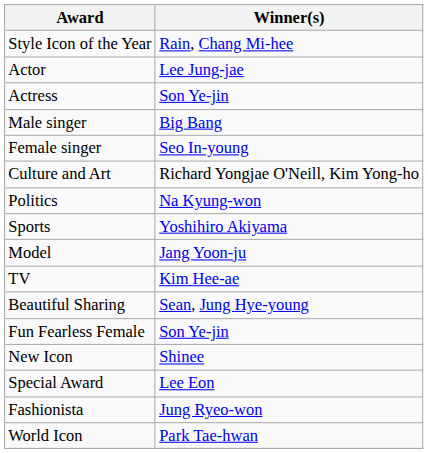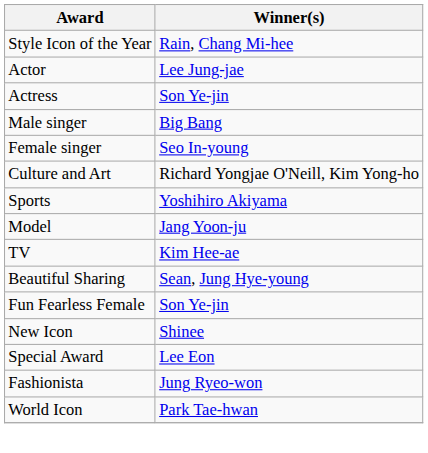 <table class="wikitable">
 <tr>
 <th>Award</th>
 <th>Winner(s)</th>
 </tr>
 <tr>
 <td>Style Icon of the Year</td>
 <td><a href='#'>Rain</a>, <a href='#'>Chang Mi-hee</a></td>
 </tr>
 <tr>
 <td>Actor</td>
 <td><a href='#'>Lee Jung-jae</a></td>
 </tr>
 <tr>
 <td>Actress</td>
 <td><a href='#'>Son Ye-jin</a></td>
 </tr>
 <tr>
 <td>Male singer</td>
 <td><a href='#'>Big Bang</a></td>
 </tr>
 <tr>
 <td>Female singer</td>
 <td><a href='#'>Seo In-young</a></td>
 </tr>
 <tr>
 <td>Culture and Art</td>
 <td>Richard Yongjae O'Neill, Kim Yong-ho</td>
-</tr>
-<tr>
-<td>Politics</td>
-<td><a href='#'>Na Kyung-won</a></td>
 </tr>
 <tr>
 <td>Sports</td>
 <td><a href='#'>Yoshihiro Akiyama</a></td>
 </tr>
 <tr>
 <td>Model</td>
 <td><a href='#'>Jang Yoon-ju</a></td>
 </tr>
 <tr>
 <td>TV</td>
 <td><a href='#'>Kim Hee-ae</a></td>
 </tr>
 <tr>
 <td>Beautiful Sharing</td>
 <td><a href='#'>Sean</a>, <a href='#'>Jung Hye-young</a></td>
 </tr>
 <tr>
 <td>Fun Fearless Female</td>
 <td><a href='#'>Son Ye-jin</a></td>
 </tr>
 <tr>
 <td>New Icon</td>
 <td><a href='#'>Shinee</a></td>
 </tr>
 <tr>
 <td>Special Award</td>
 <td><a href='#'>Lee Eon</a></td>
 </tr>
 <tr>
 <td>Fashionista</td>
 <td><a href='#'>Jung Ryeo-won</a></td>
 </tr>
 <tr>
 <td>World Icon</td>
 <td><a href='#'>Park Tae-hwan</a></td>
 </tr>
 <tr>
 </tr>
 </table>
